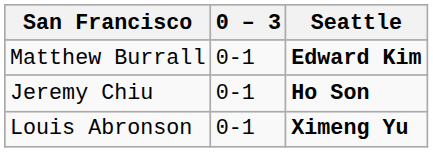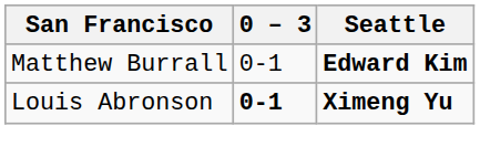 <table class="wikitable">
 <tr>
 <th>San Francisco</th>
 <th>0 – 3</th>
 <th>Seattle</th>
 </tr>
 <tr>
 <td>Matthew Burrall</td>
 <td>0-1</td>
 <td><strong>Edward Kim</strong></td>
 </tr>
 <tr>
-<td>Jeremy Chiu</td>
-<td>0-1</td>
-<td><strong>Ho Son</strong></td>
-</tr>
-<tr>
 <td>Louis Abronson</td>
-<td>0-1</td>
+<td><strong>0-1</strong></td>
 <td><strong>Ximeng Yu</strong></td>
 </tr>
 </table>
